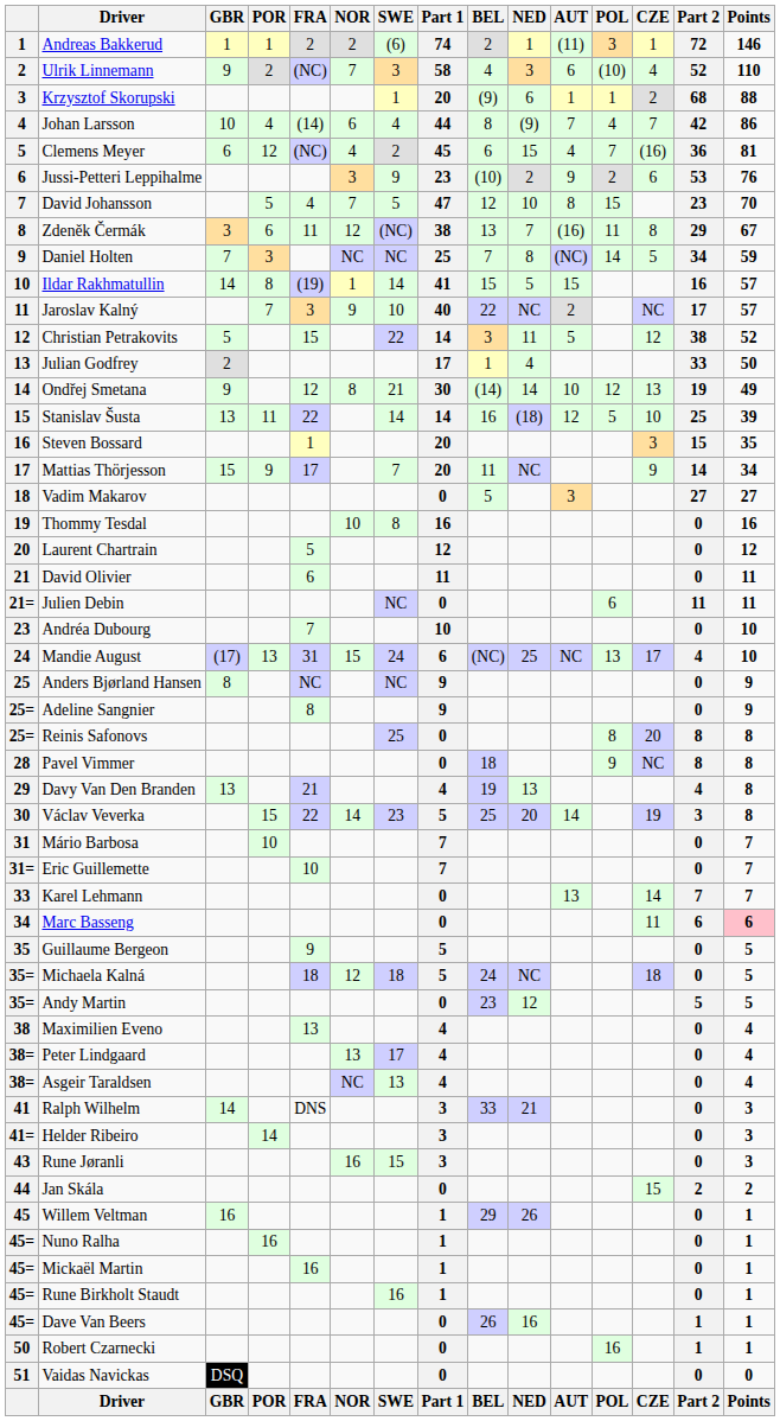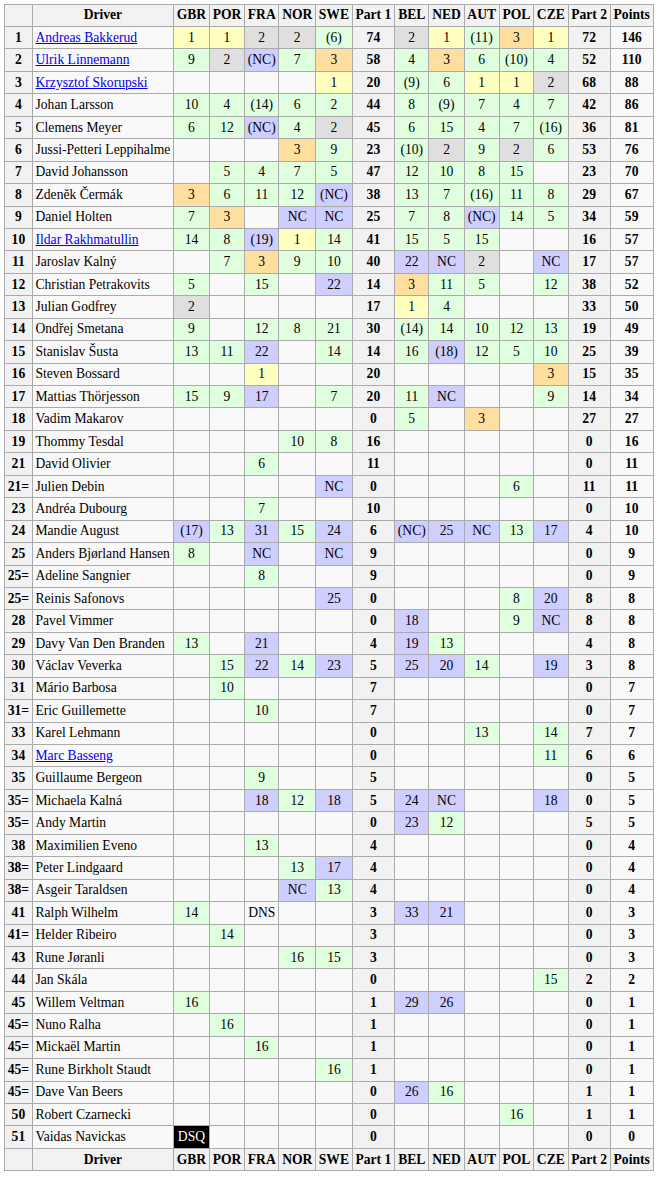 <table class="wikitable" style="font-size: 85%; text-align: center;">
 <tr valign="top">
 <th valign="middle"></th>
 <th valign="middle">Driver</th>
 <th>GBR <br></th>
 <th>POR <br></th>
 <th>FRA <br></th>
 <th>NOR <br></th>
 <th>SWE <br></th>
 <th valign="middle">Part 1</th>
 <th>BEL <br></th>
 <th>NED <br></th>
 <th>AUT <br></th>
 <th>POL <br></th>
 <th>CZE <br></th>
 <th valign="middle">Part 2</th>
 <th valign="middle">Points</th>
 </tr>
 <tr>
 <th>1</th>
 <td align=left> <a href='#'>Andreas Bakkerud</a></td>
 <td style="background:#FFFFBF;">1</td>
 <td style="background:#FFFFBF;">1</td>
 <td style="background:#DFDFDF;">2</td>
 <td style="background:#DFDFDF;">2</td>
 <td style="background:#DFFFDF;">(6)</td>
 <th>74</th>
 <td style="background:#DFDFDF;">2</td>
 <td style="background:#FFFFBF;">1</td>
 <td style="background:#DFFFDF;">(11)</td>
 <td style="background:#FFDF9F;">3</td>
 <td style="background:#FFFFBF;">1</td>
 <th>72</th>
 <td><strong>146</strong></td>
 </tr>
 <tr>
 <th>2</th>
 <td align=left> <a href='#'>Ulrik Linnemann</a></td>
 <td style="background:#DFFFDF;">9</td>
 <td style="background:#DFDFDF;">2</td>
 <td style="background:#CFCFFF;">(NC)</td>
 <td style="background:#DFFFDF;">7</td>
 <td style="background:#FFDF9F;">3</td>
 <th>58</th>
 <td style="background:#DFFFDF;">4</td>
 <td style="background:#FFDF9F;">3</td>
 <td style="background:#DFFFDF;">6</td>
 <td style="background:#DFFFDF;">(10)</td>
 <td style="background:#DFFFDF;">4</td>
 <th>52</th>
 <td><strong>110</strong></td>
 </tr>
 <tr>
 <th>3</th>
 <td align=left> <a href='#'>Krzysztof Skorupski</a></td>
 <td></td>
 <td></td>
 <td></td>
 <td></td>
 <td style="background:#FFFFBF;">1</td>
 <th>20</th>
 <td style="background:#DFFFDF;">(9)</td>
 <td style="background:#DFFFDF;">6</td>
 <td style="background:#FFFFBF;">1</td>
 <td style="background:#FFFFBF;">1</td>
 <td style="background:#DFDFDF;">2</td>
 <th>68</th>
 <td><strong>88</strong></td>
 </tr>
 <tr>
 <th>4</th>
 <td align=left> Johan Larsson</td>
 <td style="background:#DFFFDF;">10</td>
 <td style="background:#DFFFDF;">4</td>
 <td style="background:#DFFFDF;">(14)</td>
 <td style="background:#DFFFDF;">6</td>
-<td style="background:#DFFFDF;">4</td>
+<td style="background:#DFFFDF;">2</td>
 <th>44</th>
 <td style="background:#DFFFDF;">8</td>
 <td style="background:#DFFFDF;">(9)</td>
 <td style="background:#DFFFDF;">7</td>
 <td style="background:#DFFFDF;">4</td>
 <td style="background:#DFFFDF;">7</td>
 <th>42</th>
 <td><strong>86</strong></td>
 </tr>
 <tr>
 <th>5</th>
 <td align=left> Clemens Meyer</td>
 <td style="background:#DFFFDF;">6</td>
 <td style="background:#DFFFDF;">12</td>
 <td style="background:#CFCFFF;">(NC)</td>
 <td style="background:#DFFFDF;">4</td>
 <td style="background:#DFDFDF;">2</td>
 <th>45</th>
 <td style="background:#DFFFDF;">6</td>
 <td style="background:#DFFFDF;">15</td>
 <td style="background:#DFFFDF;">4</td>
 <td style="background:#DFFFDF;">7</td>
 <td style="background:#DFFFDF;">(16)</td>
 <th>36</th>
 <td><strong>81</strong></td>
 </tr>
 <tr>
 <th>6</th>
 <td align=left> Jussi-Petteri Leppihalme</td>
 <td></td>
 <td></td>
 <td></td>
 <td style="background:#FFDF9F;">3</td>
 <td style="background:#DFFFDF;">9</td>
 <th>23</th>
 <td style="background:#DFFFDF;">(10)</td>
 <td style="background:#DFDFDF;">2</td>
 <td style="background:#DFFFDF;">9</td>
 <td style="background:#DFDFDF;">2</td>
 <td style="background:#DFFFDF;">6</td>
 <th>53</th>
 <td><strong>76</strong></td>
 </tr>
 <tr>
 <th>7</th>
 <td align=left> David Johansson</td>
 <td></td>
 <td style="background:#DFFFDF;">5</td>
 <td style="background:#DFFFDF;">4</td>
 <td style="background:#DFFFDF;">7</td>
 <td style="background:#DFFFDF;">5</td>
 <th>47</th>
 <td style="background:#DFFFDF;">12</td>
 <td style="background:#DFFFDF;">10</td>
 <td style="background:#DFFFDF;">8</td>
 <td style="background:#DFFFDF;">15</td>
 <td></td>
 <th>23</th>
 <td><strong>70</strong></td>
 </tr>
 <tr>
 <th>8</th>
 <td align=left> Zdeněk Čermák</td>
 <td style="background:#FFDF9F;">3</td>
 <td style="background:#DFFFDF;">6</td>
 <td style="background:#DFFFDF;">11</td>
 <td style="background:#DFFFDF;">12</td>
 <td style="background:#CFCFFF;">(NC)</td>
 <th>38</th>
 <td style="background:#DFFFDF;">13</td>
 <td style="background:#DFFFDF;">7</td>
 <td style="background:#DFFFDF;">(16)</td>
 <td style="background:#DFFFDF;">11</td>
 <td style="background:#DFFFDF;">8</td>
 <th>29</th>
 <td><strong>67</strong></td>
 </tr>
 <tr>
 <th>9</th>
 <td align=left> Daniel Holten</td>
 <td style="background:#DFFFDF;">7</td>
 <td style="background:#FFDF9F;">3</td>
 <td></td>
 <td style="background:#CFCFFF;">NC</td>
 <td style="background:#CFCFFF;">NC</td>
 <th>25</th>
 <td style="background:#DFFFDF;">7</td>
 <td style="background:#DFFFDF;">8</td>
 <td style="background:#CFCFFF;">(NC)</td>
 <td style="background:#DFFFDF;">14</td>
 <td style="background:#DFFFDF;">5</td>
 <th>34</th>
 <td><strong>59</strong></td>
 </tr>
 <tr>
 <th>10</th>
 <td align=left> <a href='#'>Ildar Rakhmatullin</a></td>
 <td style="background:#DFFFDF;">14</td>
 <td style="background:#DFFFDF;">8</td>
 <td style="background:#CFCFFF;">(19)</td>
 <td style="background:#FFFFBF;">1</td>
 <td style="background:#DFFFDF;">14</td>
 <th>41</th>
 <td style="background:#DFFFDF;">15</td>
 <td style="background:#DFFFDF;">5</td>
 <td style="background:#DFFFDF;">15</td>
 <td></td>
 <td></td>
 <th>16</th>
 <td><strong>57</strong></td>
 </tr>
 <tr>
 <th>11</th>
 <td align=left> Jaroslav Kalný</td>
 <td></td>
 <td style="background:#DFFFDF;">7</td>
 <td style="background:#FFDF9F;">3</td>
 <td style="background:#DFFFDF;">9</td>
 <td style="background:#DFFFDF;">10</td>
 <th>40</th>
 <td style="background:#CFCFFF;">22</td>
 <td style="background:#CFCFFF;">NC</td>
 <td style="background:#DFDFDF;">2</td>
 <td></td>
 <td style="background:#CFCFFF;">NC</td>
 <th>17</th>
 <td><strong>57</strong></td>
 </tr>
 <tr>
 <th>12</th>
 <td align=left> Christian Petrakovits</td>
 <td style="background:#DFFFDF;">5</td>
 <td></td>
 <td style="background:#DFFFDF;">15</td>
 <td></td>
 <td style="background:#CFCFFF;">22</td>
 <th>14</th>
 <td style="background:#FFDF9F;">3</td>
 <td style="background:#DFFFDF;">11</td>
 <td style="background:#DFFFDF;">5</td>
 <td></td>
 <td style="background:#DFFFDF;">12</td>
 <th>38</th>
 <td><strong>52</strong></td>
 </tr>
 <tr>
 <th>13</th>
 <td align=left> Julian Godfrey</td>
 <td style="background:#DFDFDF;">2</td>
 <td></td>
 <td></td>
 <td></td>
 <td></td>
 <th>17</th>
 <td style="background:#FFFFBF;">1</td>
 <td style="background:#DFFFDF;">4</td>
 <td></td>
 <td></td>
 <td></td>
 <th>33</th>
 <td><strong>50</strong></td>
 </tr>
 <tr>
 <th>14</th>
 <td align=left> Ondřej Smetana</td>
 <td style="background:#DFFFDF;">9</td>
 <td></td>
 <td style="background:#DFFFDF;">12</td>
 <td style="background:#DFFFDF;">8</td>
 <td style="background:#DFFFDF;">21</td>
 <th>30</th>
 <td style="background:#DFFFDF;">(14)</td>
 <td style="background:#DFFFDF;">14</td>
 <td style="background:#DFFFDF;">10</td>
 <td style="background:#DFFFDF;">12</td>
 <td style="background:#DFFFDF;">13</td>
 <th>19</th>
 <td><strong>49</strong></td>
 </tr>
 <tr>
 <th>15</th>
 <td align=left> Stanislav Šusta</td>
 <td style="background:#DFFFDF;">13</td>
 <td style="background:#DFFFDF;">11</td>
 <td style="background:#CFCFFF;">22</td>
 <td></td>
 <td style="background:#DFFFDF;">14</td>
 <th>14</th>
 <td style="background:#DFFFDF;">16</td>
 <td style="background:#CFCFFF;">(18)</td>
 <td style="background:#DFFFDF;">12</td>
 <td style="background:#DFFFDF;">5</td>
 <td style="background:#DFFFDF;">10</td>
 <th>25</th>
 <td><strong>39</strong></td>
 </tr>
 <tr>
 <th>16</th>
 <td align=left> Steven Bossard</td>
 <td></td>
 <td></td>
 <td style="background:#FFFFBF;">1</td>
 <td></td>
 <td></td>
 <th>20</th>
 <td></td>
 <td></td>
 <td></td>
 <td></td>
 <td style="background:#FFDF9F;">3</td>
 <th>15</th>
 <td><strong>35</strong></td>
 </tr>
 <tr>
 <th>17</th>
 <td align=left> Mattias Thörjesson</td>
 <td style="background:#DFFFDF;">15</td>
 <td style="background:#DFFFDF;">9</td>
 <td style="background:#CFCFFF;">17</td>
 <td></td>
 <td style="background:#DFFFDF;">7</td>
 <th>20</th>
 <td style="background:#DFFFDF;">11</td>
 <td style="background:#CFCFFF;">NC</td>
 <td></td>
 <td></td>
 <td style="background:#DFFFDF;">9</td>
 <th>14</th>
 <td><strong>34</strong></td>
 </tr>
 <tr>
 <th>18</th>
 <td align=left> Vadim Makarov</td>
 <td></td>
 <td></td>
 <td></td>
 <td></td>
 <td></td>
 <th>0</th>
 <td style="background:#DFFFDF;">5</td>
 <td></td>
 <td style="background:#FFDF9F;">3</td>
 <td></td>
 <td></td>
 <th>27</th>
 <td><strong>27</strong></td>
 </tr>
 <tr>
 <th>19</th>
 <td align=left> Thommy Tesdal</td>
 <td></td>
 <td></td>
 <td></td>
 <td style="background:#DFFFDF;">10</td>
 <td style="background:#DFFFDF;">8</td>
 <th>16</th>
 <td></td>
 <td></td>
 <td></td>
 <td></td>
 <td></td>
 <th>0</th>
 <td><strong>16</strong></td>
 </tr>
 <tr>
-<th>20</th>
-<td align=left> Laurent Chartrain</td>
-<td></td>
-<td></td>
-<td style="background:#DFFFDF;">5</td>
-<td></td>
-<td></td>
-<th>12</th>
-<td></td>
-<td></td>
-<td></td>
-<td></td>
-<td></td>
-<th>0</th>
-<td><strong>12</strong></td>
-</tr>
-<tr>
 <th>21</th>
 <td align=left> David Olivier</td>
 <td></td>
 <td></td>
 <td style="background:#DFFFDF;">6</td>
 <td></td>
 <td></td>
 <th>11</th>
 <td></td>
 <td></td>
 <td></td>
 <td></td>
 <td></td>
 <th>0</th>
 <td><strong>11</strong></td>
 </tr>
 <tr>
 <th>21=</th>
 <td align=left> Julien Debin</td>
 <td></td>
 <td></td>
 <td></td>
 <td></td>
 <td style="background:#CFCFFF;">NC</td>
 <th>0</th>
 <td></td>
 <td></td>
 <td></td>
 <td style="background:#DFFFDF;">6</td>
 <td></td>
 <th>11</th>
 <td><strong>11</strong></td>
 </tr>
 <tr>
 <th>23</th>
 <td align=left> Andréa Dubourg</td>
 <td></td>
 <td></td>
 <td style="background:#DFFFDF;">7</td>
 <td></td>
 <td></td>
 <th>10</th>
 <td></td>
 <td></td>
 <td></td>
 <td></td>
 <td></td>
 <th>0</th>
 <td><strong>10</strong></td>
 </tr>
 <tr>
 <th>24</th>
 <td align=left> Mandie August</td>
 <td style="background:#CFCFFF;">(17)</td>
 <td style="background:#DFFFDF;">13</td>
 <td style="background:#CFCFFF;">31</td>
 <td style="background:#DFFFDF;">15</td>
 <td style="background:#CFCFFF;">24</td>
 <th>6</th>
 <td style="background:#CFCFFF;">(NC)</td>
 <td style="background:#CFCFFF;">25</td>
 <td style="background:#CFCFFF;">NC</td>
 <td style="background:#DFFFDF;">13</td>
 <td style="background:#CFCFFF;">17</td>
 <th>4</th>
 <td><strong>10</strong></td>
 </tr>
 <tr>
 <th>25</th>
 <td align=left> Anders Bjørland Hansen</td>
 <td style="background:#DFFFDF;">8</td>
 <td></td>
 <td style="background:#CFCFFF;">NC</td>
 <td></td>
 <td style="background:#CFCFFF;">NC</td>
 <th>9</th>
 <td></td>
 <td></td>
 <td></td>
 <td></td>
 <td></td>
 <th>0</th>
 <td><strong>9</strong></td>
 </tr>
 <tr>
 <th>25=</th>
 <td align=left> Adeline Sangnier</td>
 <td></td>
 <td></td>
 <td style="background:#DFFFDF;">8</td>
 <td></td>
 <td></td>
 <th>9</th>
 <td></td>
 <td></td>
 <td></td>
 <td></td>
 <td></td>
 <th>0</th>
 <td><strong>9</strong></td>
 </tr>
 <tr>
 <th>25=</th>
 <td align=left> Reinis Safonovs</td>
 <td></td>
 <td></td>
 <td></td>
 <td></td>
 <td style="background:#CFCFFF;">25</td>
 <th>0</th>
 <td></td>
 <td></td>
 <td></td>
 <td style="background:#DFFFDF;">8</td>
 <td style="background:#CFCFFF;">20</td>
 <th>8</th>
 <td><strong>8</strong></td>
 </tr>
 <tr>
 <th>28</th>
 <td align=left> Pavel Vimmer</td>
 <td></td>
 <td></td>
 <td></td>
 <td></td>
 <td></td>
 <th>0</th>
 <td style="background:#CFCFFF;">18</td>
 <td></td>
 <td></td>
 <td style="background:#DFFFDF;">9</td>
 <td style="background:#CFCFFF;">NC</td>
 <th>8</th>
 <td><strong>8</strong></td>
 </tr>
 <tr>
 <th>29</th>
 <td align=left> Davy Van Den Branden</td>
 <td style="background:#DFFFDF;">13</td>
 <td></td>
 <td style="background:#CFCFFF;">21</td>
 <td></td>
 <td></td>
 <th>4</th>
 <td style="background:#CFCFFF;">19</td>
 <td style="background:#DFFFDF;">13</td>
 <td></td>
 <td></td>
 <td></td>
 <th>4</th>
 <td><strong>8</strong></td>
 </tr>
 <tr>
 <th>30</th>
 <td align=left> Václav Veverka</td>
 <td></td>
 <td style="background:#DFFFDF;">15</td>
 <td style="background:#CFCFFF;">22</td>
 <td style="background:#DFFFDF;">14</td>
 <td style="background:#CFCFFF;">23</td>
 <th>5</th>
 <td style="background:#CFCFFF;">25</td>
 <td style="background:#CFCFFF;">20</td>
 <td style="background:#DFFFDF;">14</td>
 <td></td>
 <td style="background:#CFCFFF;">19</td>
 <th>3</th>
 <td><strong>8</strong></td>
 </tr>
 <tr>
 <th>31</th>
 <td align=left> Mário Barbosa</td>
 <td></td>
 <td style="background:#DFFFDF;">10</td>
 <td></td>
 <td></td>
 <td></td>
 <th>7</th>
 <td></td>
 <td></td>
 <td></td>
 <td></td>
 <td></td>
 <th>0</th>
 <td><strong>7</strong></td>
 </tr>
 <tr>
 <th>31=</th>
 <td align=left> Eric Guillemette</td>
 <td></td>
 <td></td>
 <td style="background:#DFFFDF;">10</td>
 <td></td>
 <td></td>
 <th>7</th>
 <td></td>
 <td></td>
 <td></td>
 <td></td>
 <td></td>
 <th>0</th>
 <td><strong>7</strong></td>
 </tr>
 <tr>
 <th>33</th>
 <td align=left> Karel Lehmann</td>
 <td></td>
 <td></td>
 <td></td>
 <td></td>
 <td></td>
 <th>0</th>
 <td></td>
 <td></td>
 <td style="background:#DFFFDF;">13</td>
 <td></td>
 <td style="background:#DFFFDF;">14</td>
 <th>7</th>
 <td><strong>7</strong></td>
 </tr>
 <tr>
 <th>34</th>
 <td align=left> <a href='#'>Marc Basseng</a></td>
 <td></td>
 <td></td>
 <td></td>
 <td></td>
 <td></td>
 <th>0</th>
 <td></td>
 <td></td>
 <td></td>
 <td></td>
 <td style="background:#DFFFDF;">11</td>
 <th>6</th>
-<td style="background: pink;"><strong>6</strong></td>
+<td><strong>6</strong></td>
 </tr>
 <tr>
 <th>35</th>
 <td align=left> Guillaume Bergeon</td>
 <td></td>
 <td></td>
 <td style="background:#DFFFDF;">9</td>
 <td></td>
 <td></td>
 <th>5</th>
 <td></td>
 <td></td>
 <td></td>
 <td></td>
 <td></td>
 <th>0</th>
 <td><strong>5</strong></td>
 </tr>
 <tr>
 <th>35=</th>
 <td align=left> Michaela Kalná</td>
 <td></td>
 <td></td>
 <td style="background:#CFCFFF;">18</td>
 <td style="background:#DFFFDF;">12</td>
 <td style="background:#CFCFFF;">18</td>
 <th>5</th>
 <td style="background:#CFCFFF;">24</td>
 <td style="background:#CFCFFF;">NC</td>
 <td></td>
 <td></td>
 <td style="background:#CFCFFF;">18</td>
 <th>0</th>
 <td><strong>5</strong></td>
 </tr>
 <tr>
 <th>35=</th>
 <td align=left> Andy Martin</td>
 <td></td>
 <td></td>
 <td></td>
 <td></td>
 <td></td>
 <th>0</th>
 <td style="background:#CFCFFF;">23</td>
 <td style="background:#DFFFDF;">12</td>
 <td></td>
 <td></td>
 <td></td>
 <th>5</th>
 <td><strong>5</strong></td>
 </tr>
 <tr>
 <th>38</th>
 <td align=left> Maximilien Eveno</td>
 <td></td>
 <td></td>
 <td style="background:#DFFFDF;">13</td>
 <td></td>
 <td></td>
 <th>4</th>
 <td></td>
 <td></td>
 <td></td>
 <td></td>
 <td></td>
 <th>0</th>
 <td><strong>4</strong></td>
 </tr>
 <tr>
 <th>38=</th>
 <td align=left> Peter Lindgaard</td>
 <td></td>
 <td></td>
 <td></td>
 <td style="background:#DFFFDF;">13</td>
 <td style="background:#CFCFFF;">17</td>
 <th>4</th>
 <td></td>
 <td></td>
 <td></td>
 <td></td>
 <td></td>
 <th>0</th>
 <td><strong>4</strong></td>
 </tr>
 <tr>
 <th>38=</th>
 <td align=left> Asgeir Taraldsen</td>
 <td></td>
 <td></td>
 <td></td>
 <td style="background:#CFCFFF;">NC</td>
 <td style="background:#DFFFDF;">13</td>
 <th>4</th>
 <td></td>
 <td></td>
 <td></td>
 <td></td>
 <td></td>
 <th>0</th>
 <td><strong>4</strong></td>
 </tr>
 <tr>
 <th>41</th>
 <td align=left> Ralph Wilhelm</td>
 <td style="background:#DFFFDF;">14</td>
 <td></td>
 <td>DNS</td>
 <td></td>
 <td></td>
 <th>3</th>
 <td style="background:#CFCFFF;">33</td>
 <td style="background:#CFCFFF;">21</td>
 <td></td>
 <td></td>
 <td></td>
 <th>0</th>
 <td><strong>3</strong></td>
 </tr>
 <tr>
 <th>41=</th>
 <td align=left> Helder Ribeiro</td>
 <td></td>
 <td style="background:#DFFFDF;">14</td>
 <td></td>
 <td></td>
 <td></td>
 <th>3</th>
 <td></td>
 <td></td>
 <td></td>
 <td></td>
 <td></td>
 <th>0</th>
 <td><strong>3</strong></td>
 </tr>
 <tr>
 <th>43</th>
 <td align=left> Rune Jøranli</td>
 <td></td>
 <td></td>
 <td></td>
 <td style="background:#DFFFDF;">16</td>
 <td style="background:#DFFFDF;">15</td>
 <th>3</th>
 <td></td>
 <td></td>
 <td></td>
 <td></td>
 <td></td>
 <th>0</th>
 <td><strong>3</strong></td>
 </tr>
 <tr>
 <th>44</th>
 <td align=left> Jan Skála</td>
 <td></td>
 <td></td>
 <td></td>
 <td></td>
 <td></td>
 <th>0</th>
 <td></td>
 <td></td>
 <td></td>
 <td></td>
 <td style="background:#DFFFDF;">15</td>
 <th>2</th>
 <td><strong>2</strong></td>
 </tr>
 <tr>
 <th>45</th>
 <td align=left> Willem Veltman</td>
 <td style="background:#DFFFDF;">16</td>
 <td></td>
 <td></td>
 <td></td>
 <td></td>
 <th>1</th>
 <td style="background:#CFCFFF;">29</td>
 <td style="background:#CFCFFF;">26</td>
 <td></td>
 <td></td>
 <td></td>
 <th>0</th>
 <td><strong>1</strong></td>
 </tr>
 <tr>
 <th>45=</th>
 <td align=left> Nuno Ralha</td>
 <td></td>
 <td style="background:#DFFFDF;">16</td>
 <td></td>
 <td></td>
 <td></td>
 <th>1</th>
 <td></td>
 <td></td>
 <td></td>
 <td></td>
 <td></td>
 <th>0</th>
 <td><strong>1</strong></td>
 </tr>
 <tr>
 <th>45=</th>
 <td align=left> Mickaël Martin</td>
 <td></td>
 <td></td>
 <td style="background:#DFFFDF;">16</td>
 <td></td>
 <td></td>
 <th>1</th>
 <td></td>
 <td></td>
 <td></td>
 <td></td>
 <td></td>
 <th>0</th>
 <td><strong>1</strong></td>
 </tr>
 <tr>
 <th>45=</th>
 <td align=left> Rune Birkholt Staudt</td>
 <td></td>
 <td></td>
 <td></td>
 <td></td>
 <td style="background:#DFFFDF;">16</td>
 <th>1</th>
 <td></td>
 <td></td>
 <td></td>
 <td></td>
 <td></td>
 <th>0</th>
 <td><strong>1</strong></td>
 </tr>
 <tr>
 <th>45=</th>
 <td align=left> Dave Van Beers</td>
 <td></td>
 <td></td>
 <td></td>
 <td></td>
 <td></td>
 <th>0</th>
 <td style="background:#CFCFFF;">26</td>
 <td style="background:#DFFFDF;">16</td>
 <td></td>
 <td></td>
 <td></td>
 <th>1</th>
 <td><strong>1</strong></td>
 </tr>
 <tr>
 <th>50</th>
 <td align=left> Robert Czarnecki</td>
 <td></td>
 <td></td>
 <td></td>
 <td></td>
 <td></td>
 <th>0</th>
 <td></td>
 <td></td>
 <td></td>
 <td style="background:#DFFFDF;">16</td>
 <td></td>
 <th>1</th>
 <td><strong>1</strong></td>
 </tr>
 <tr>
 <th>51</th>
 <td align=left> Vaidas Navickas</td>
 <td style="background:#000000; color:white"><span>DSQ</span></td>
 <td></td>
 <td></td>
 <td></td>
 <td></td>
 <th>0</th>
 <td></td>
 <td></td>
 <td></td>
 <td></td>
 <td></td>
 <th>0</th>
 <td><strong>0</strong></td>
 </tr>
 <tr valign="top">
 <th valign="middle"></th>
 <th valign="middle">Driver</th>
 <th>GBR <br></th>
 <th>POR <br></th>
 <th>FRA <br></th>
 <th>NOR <br></th>
 <th>SWE <br></th>
 <th valign="middle">Part 1</th>
 <th>BEL <br></th>
 <th>NED <br></th>
 <th>AUT <br></th>
 <th>POL <br></th>
 <th>CZE <br></th>
 <th valign="middle">Part 2</th>
 <th valign="middle">Points</th>
 </tr>
 <tr>
 </tr>
 </table>
